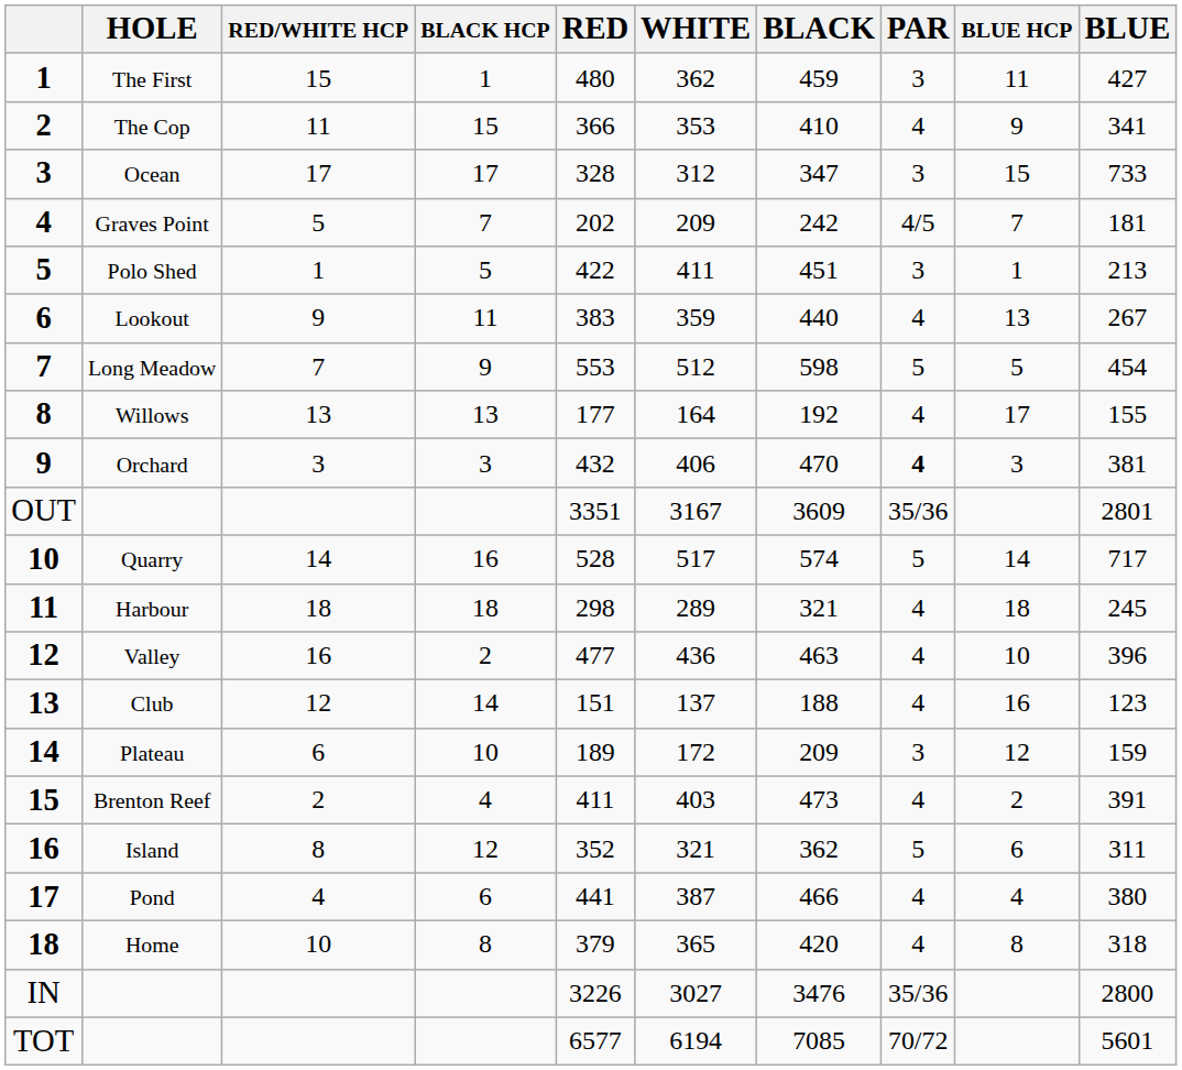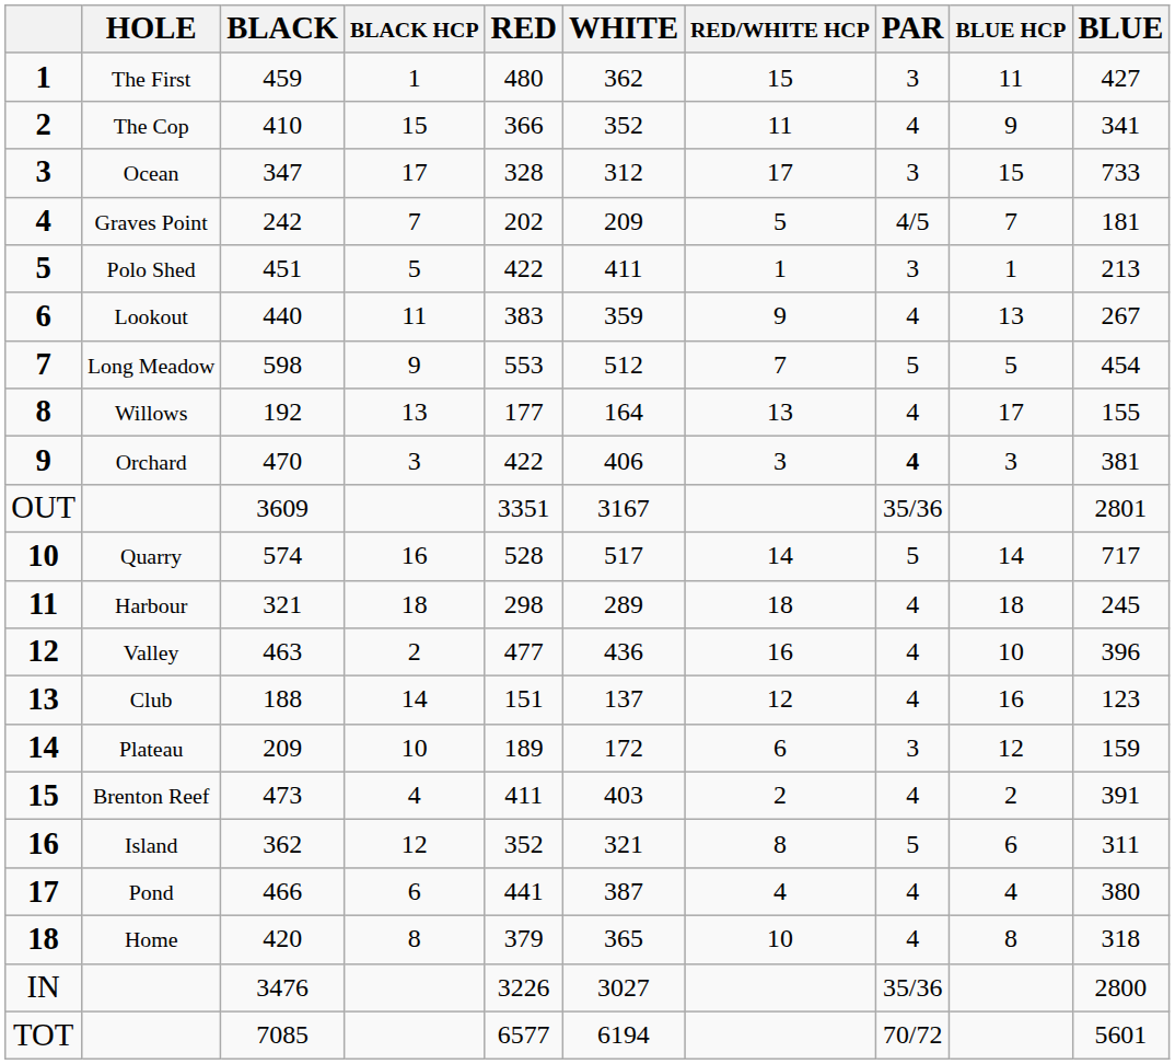 <table class=wikitable style="text-align:center">
 <tr>
 <th></th>
 <th><big>HOLE</big></th>
-<th><small>RED/WHITE HCP</small></th>
+<th><big>BLACK</big></th>
 <th><small>BLACK HCP</small></th>
 <th><big>RED</big></th>
 <th><big>WHITE</big></th>
-<th><big>BLACK</big></th>
+<th><small>RED/WHITE HCP</small></th>
 <th><big>PAR</big></th>
 <th><small>BLUE HCP</small></th>
 <th><big>BLUE</big></th>
 </tr>
 <tr>
 <td><big><strong>1</strong></big></td>
 <td><small>The First</small></td>
-<td>15</td>
+<td>459</td>
 <td>1</td>
 <td>480</td>
 <td>362</td>
-<td>459</td>
+<td>15</td>
 <td>3</td>
 <td>11</td>
 <td>427</td>
 </tr>
 <tr>
 <td><big><strong>2</strong></big></td>
 <td><small>The Cop</small></td>
-<td>11</td>
+<td>410</td>
 <td>15</td>
 <td>366</td>
-<td>353</td>
-<td>410</td>
+<td>352</td>
+<td>11</td>
 <td>4</td>
 <td>9</td>
 <td>341</td>
 </tr>
 <tr>
 <td><big><strong>3</strong></big></td>
 <td><small>Ocean</small></td>
-<td>17</td>
+<td>347</td>
 <td>17</td>
 <td>328</td>
 <td>312</td>
-<td>347</td>
+<td>17</td>
 <td>3</td>
 <td>15</td>
 <td>733</td>
 </tr>
 <tr>
 <td><big><strong>4</strong></big></td>
 <td><small>Graves Point</small></td>
-<td>5</td>
+<td>242</td>
 <td>7</td>
 <td>202</td>
 <td>209</td>
-<td>242</td>
+<td>5</td>
 <td>4/5</td>
 <td>7</td>
 <td>181</td>
 </tr>
 <tr>
 <td><big><strong>5</strong></big></td>
 <td><small>Polo Shed</small></td>
-<td>1</td>
+<td>451</td>
 <td>5</td>
 <td>422</td>
 <td>411</td>
-<td>451</td>
+<td>1</td>
 <td>3</td>
 <td>1</td>
 <td>213</td>
 </tr>
 <tr>
 <td><big><strong>6</strong></big></td>
 <td><small>Lookout</small></td>
-<td>9</td>
+<td>440</td>
 <td>11</td>
 <td>383</td>
 <td>359</td>
-<td>440</td>
+<td>9</td>
 <td>4</td>
 <td>13</td>
 <td>267</td>
 </tr>
 <tr>
 <td><big><strong>7</strong></big></td>
 <td><small>Long Meadow</small></td>
-<td>7</td>
+<td>598</td>
 <td>9</td>
 <td>553</td>
 <td>512</td>
-<td>598</td>
+<td>7</td>
 <td>5</td>
 <td>5</td>
 <td>454</td>
 </tr>
 <tr>
 <td><big><strong>8</strong></big></td>
 <td><small>Willows</small></td>
-<td>13</td>
+<td>192</td>
 <td>13</td>
 <td>177</td>
 <td>164</td>
-<td>192</td>
+<td>13</td>
 <td>4</td>
 <td>17</td>
 <td>155</td>
 </tr>
 <tr>
 <td><big><strong>9</strong></big></td>
 <td><small>Orchard</small></td>
+<td>470</td>
 <td>3</td>
+<td>422</td>
+<td>406</td>
 <td>3</td>
-<td>432</td>
-<td>406</td>
-<td>470</td>
 <td><strong>4</strong></td>
 <td>3</td>
 <td>381</td>
 </tr>
 <tr>
 <td><big>OUT</big></td>
 <td></td>
-<td></td>
+<td>3609</td>
 <td></td>
 <td>3351</td>
 <td>3167</td>
-<td>3609</td>
+<td></td>
 <td>35/36</td>
 <td></td>
 <td>2801</td>
 </tr>
 <tr>
 <td><big><strong>10</strong></big></td>
 <td><small>Quarry</small></td>
-<td>14</td>
+<td>574</td>
 <td>16</td>
 <td>528</td>
 <td>517</td>
-<td>574</td>
+<td>14</td>
 <td>5</td>
 <td>14</td>
 <td>717</td>
 </tr>
 <tr>
 <td><big><strong>11</strong></big></td>
 <td><small>Harbour</small></td>
-<td>18</td>
+<td>321</td>
 <td>18</td>
 <td>298</td>
 <td>289</td>
-<td>321</td>
+<td>18</td>
 <td>4</td>
 <td>18</td>
 <td>245</td>
 </tr>
 <tr>
 <td><big><strong>12</strong></big></td>
 <td><small>Valley</small></td>
-<td>16</td>
+<td>463</td>
 <td>2</td>
 <td>477</td>
 <td>436</td>
-<td>463</td>
+<td>16</td>
 <td>4</td>
 <td>10</td>
 <td>396</td>
 </tr>
 <tr>
 <td><big><strong>13</strong></big></td>
 <td><small>Club</small></td>
-<td>12</td>
+<td>188</td>
 <td>14</td>
 <td>151</td>
 <td>137</td>
-<td>188</td>
+<td>12</td>
 <td>4</td>
 <td>16</td>
 <td>123</td>
 </tr>
 <tr>
 <td><big><strong>14</strong></big></td>
 <td><small>Plateau</small></td>
-<td>6</td>
+<td>209</td>
 <td>10</td>
 <td>189</td>
 <td>172</td>
-<td>209</td>
+<td>6</td>
 <td>3</td>
 <td>12</td>
 <td>159</td>
 </tr>
 <tr>
 <td><big><strong>15</strong></big></td>
 <td><small>Brenton Reef</small></td>
-<td>2</td>
+<td>473</td>
 <td>4</td>
 <td>411</td>
 <td>403</td>
-<td>473</td>
+<td>2</td>
 <td>4</td>
 <td>2</td>
 <td>391</td>
 </tr>
 <tr>
 <td><big><strong>16</strong></big></td>
 <td><small>Island</small></td>
-<td>8</td>
+<td>362</td>
 <td>12</td>
 <td>352</td>
 <td>321</td>
-<td>362</td>
+<td>8</td>
 <td>5</td>
 <td>6</td>
 <td>311</td>
 </tr>
 <tr>
 <td><big><strong>17</strong></big></td>
 <td><small>Pond</small></td>
-<td>4</td>
+<td>466</td>
 <td>6</td>
 <td>441</td>
 <td>387</td>
-<td>466</td>
+<td>4</td>
 <td>4</td>
 <td>4</td>
 <td>380</td>
 </tr>
 <tr>
 <td><big><strong>18</strong></big></td>
 <td><small>Home</small></td>
-<td>10</td>
+<td>420</td>
 <td>8</td>
 <td>379</td>
 <td>365</td>
-<td>420</td>
+<td>10</td>
 <td>4</td>
 <td>8</td>
 <td>318</td>
 </tr>
 <tr>
 <td><big>IN</big></td>
 <td></td>
-<td></td>
+<td>3476</td>
 <td></td>
 <td>3226</td>
 <td>3027</td>
-<td>3476</td>
+<td></td>
 <td>35/36</td>
 <td></td>
 <td>2800</td>
 </tr>
 <tr>
 <td><big>TOT</big></td>
 <td></td>
-<td></td>
+<td>7085</td>
 <td></td>
 <td>6577</td>
 <td>6194</td>
-<td>7085</td>
+<td></td>
 <td>70/72</td>
 <td></td>
 <td>5601</td>
 </tr>
 </table>
